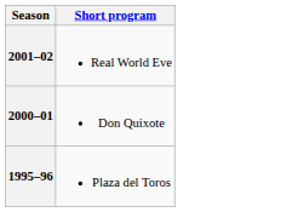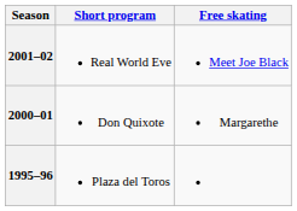 <table class=wikitable style=text-align:center>
 <tr>
 <th>Season</th>
 <th><a href='#'>Short program</a></th>
+<th><a href='#'>Free skating</a></th>
 </tr>
 <tr>
 <th>2001–02 <br> </th>
 <td><br><ul><li>Real World Eve <br></li></ul></td>
+<td><br><ul><li><a href='#'>Meet Joe Black</a> <br></li></ul></td>
 </tr>
 <tr>
 <th>2000–01 <br> </th>
 <td><br><ul><li>Don Quixote <br></li></ul></td>
+<td><br><ul><li>Margarethe <br></li></ul></td>
 </tr>
 <tr>
 <th>1995–96 <br> </th>
 <td><br><ul><li>Plaza del Toros <br></li></ul></td>
+<td><br><ul><li></li></ul></td>
 </tr>
 </table>
